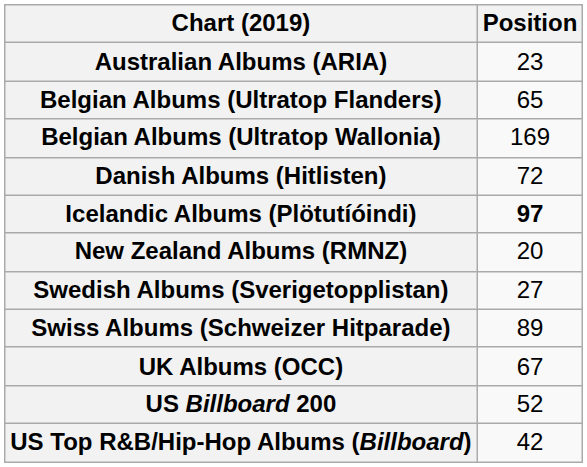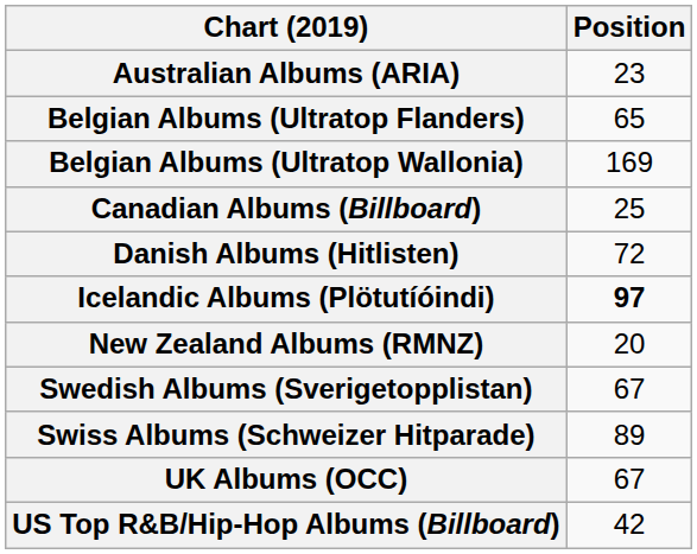 <table class="wikitable sortable plainrowheaders" style="text-align:center">
 <tr>
 <th scope="col">Chart (2019)</th>
 <th scope="col">Position</th>
 </tr>
 <tr>
 <th scope="row">Australian Albums (ARIA)</th>
 <td>23</td>
 </tr>
 <tr>
 <th scope="row">Belgian Albums (Ultratop Flanders)</th>
 <td>65</td>
 </tr>
 <tr>
 <th scope="row">Belgian Albums (Ultratop Wallonia)</th>
 <td>169</td>
 </tr>
 <tr>
+<th scope="row">Canadian Albums (<em>Billboard</em>)</th>
+<td>25</td>
+</tr>
+<tr>
 <th scope="row">Danish Albums (Hitlisten)</th>
 <td>72</td>
 </tr>
 <tr>
 <th scope="row">Icelandic Albums (Plötutíóindi)</th>
 <td><strong>97</strong></td>
 </tr>
 <tr>
 <th scope="row">New Zealand Albums (RMNZ)</th>
 <td>20</td>
 </tr>
 <tr>
 <th scope="row">Swedish Albums (Sverigetopplistan)</th>
-<td>27</td>
+<td>67</td>
 </tr>
 <tr>
 <th scope="row">Swiss Albums (Schweizer Hitparade)</th>
 <td>89</td>
 </tr>
 <tr>
 <th scope="row">UK Albums (OCC)</th>
 <td>67</td>
 </tr>
 <tr>
-<th scope="row">US <em>Billboard</em> 200</th>
-<td>52</td>
-</tr>
-<tr>
 <th scope="row">US Top R&B/Hip-Hop Albums (<em>Billboard</em>)</th>
 <td>42</td>
 </tr>
 </table>
